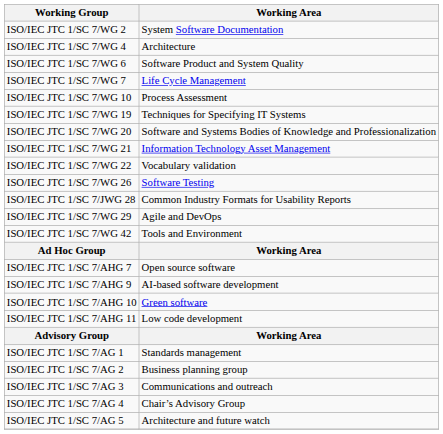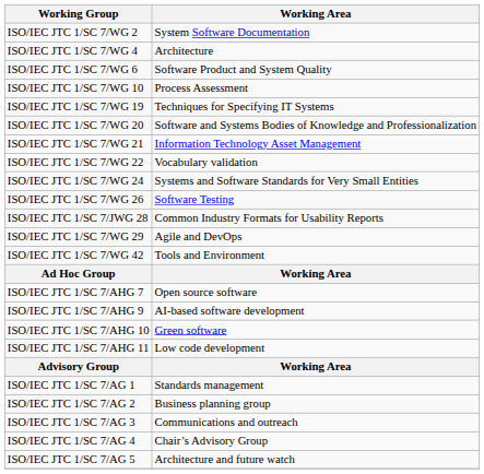 <table class="wikitable">
 <tr>
 <th>Working Group</th>
 <th>Working Area</th>
 </tr>
 <tr>
 <td>ISO/IEC JTC 1/SC 7/WG 2</td>
 <td>System <a href='#'>Software Documentation</a></td>
 </tr>
 <tr>
 <td>ISO/IEC JTC 1/SC 7/WG 4</td>
 <td>Architecture</td>
 </tr>
 <tr>
 <td>ISO/IEC JTC 1/SC 7/WG 6</td>
 <td>Software Product and System Quality</td>
-</tr>
-<tr>
-<td>ISO/IEC JTC 1/SC 7/WG 7</td>
-<td><a href='#'>Life Cycle Management</a></td>
 </tr>
 <tr>
 <td>ISO/IEC JTC 1/SC 7/WG 10</td>
 <td>Process Assessment</td>
 </tr>
 <tr>
 <td>ISO/IEC JTC 1/SC 7/WG 19</td>
 <td>Techniques for Specifying IT Systems</td>
 </tr>
 <tr>
 <td>ISO/IEC JTC 1/SC 7/WG 20</td>
 <td>Software and Systems Bodies of Knowledge and Professionalization</td>
 </tr>
 <tr>
 <td>ISO/IEC JTC 1/SC 7/WG 21</td>
 <td><a href='#'>Information Technology Asset Management</a></td>
 </tr>
 <tr>
 <td>ISO/IEC JTC 1/SC 7/WG 22</td>
 <td>Vocabulary validation</td>
+</tr>
+<tr>
+<td>ISO/IEC JTC 1/SC 7/WG 24</td>
+<td>Systems and Software Standards for Very Small Entities</td>
 </tr>
 <tr>
 <td>ISO/IEC JTC 1/SC 7/WG 26</td>
 <td><a href='#'>Software Testing</a></td>
 </tr>
 <tr>
 <td>ISO/IEC JTC 1/SC 7/JWG 28</td>
 <td>Common Industry Formats for Usability Reports<br></td>
 </tr>
 <tr>
 <td>ISO/IEC JTC 1/SC 7/WG 29</td>
 <td>Agile and DevOps</td>
 </tr>
 <tr>
 <td>ISO/IEC JTC 1/SC 7/WG 42</td>
 <td>Tools and Environment</td>
 </tr>
 <tr>
 <th>Ad Hoc Group</th>
 <th>Working Area</th>
 </tr>
 <tr>
 <td>ISO/IEC JTC 1/SC 7/AHG 7</td>
 <td>Open source software</td>
 </tr>
 <tr>
 <td>ISO/IEC JTC 1/SC 7/AHG 9</td>
 <td>AI-based software development</td>
 </tr>
 <tr>
 <td>ISO/IEC JTC 1/SC 7/AHG 10</td>
 <td><a href='#'>Green software</a></td>
 </tr>
 <tr>
 <td>ISO/IEC JTC 1/SC 7/AHG 11</td>
 <td>Low code development</td>
 </tr>
 <tr>
 <th>Advisory Group</th>
 <th>Working Area</th>
 </tr>
 <tr>
 <td>ISO/IEC JTC 1/SC 7/AG 1</td>
 <td>Standards management</td>
 </tr>
 <tr>
 <td>ISO/IEC JTC 1/SC 7/AG 2</td>
 <td>Business planning group</td>
 </tr>
 <tr>
 <td>ISO/IEC JTC 1/SC 7/AG 3</td>
 <td>Communications and outreach</td>
 </tr>
 <tr>
 <td>ISO/IEC JTC 1/SC 7/AG 4</td>
 <td>Chair’s Advisory Group</td>
 </tr>
 <tr>
 <td>ISO/IEC JTC 1/SC 7/AG 5</td>
 <td>Architecture and future watch</td>
 </tr>
 <tr>
 </tr>
 </table>
